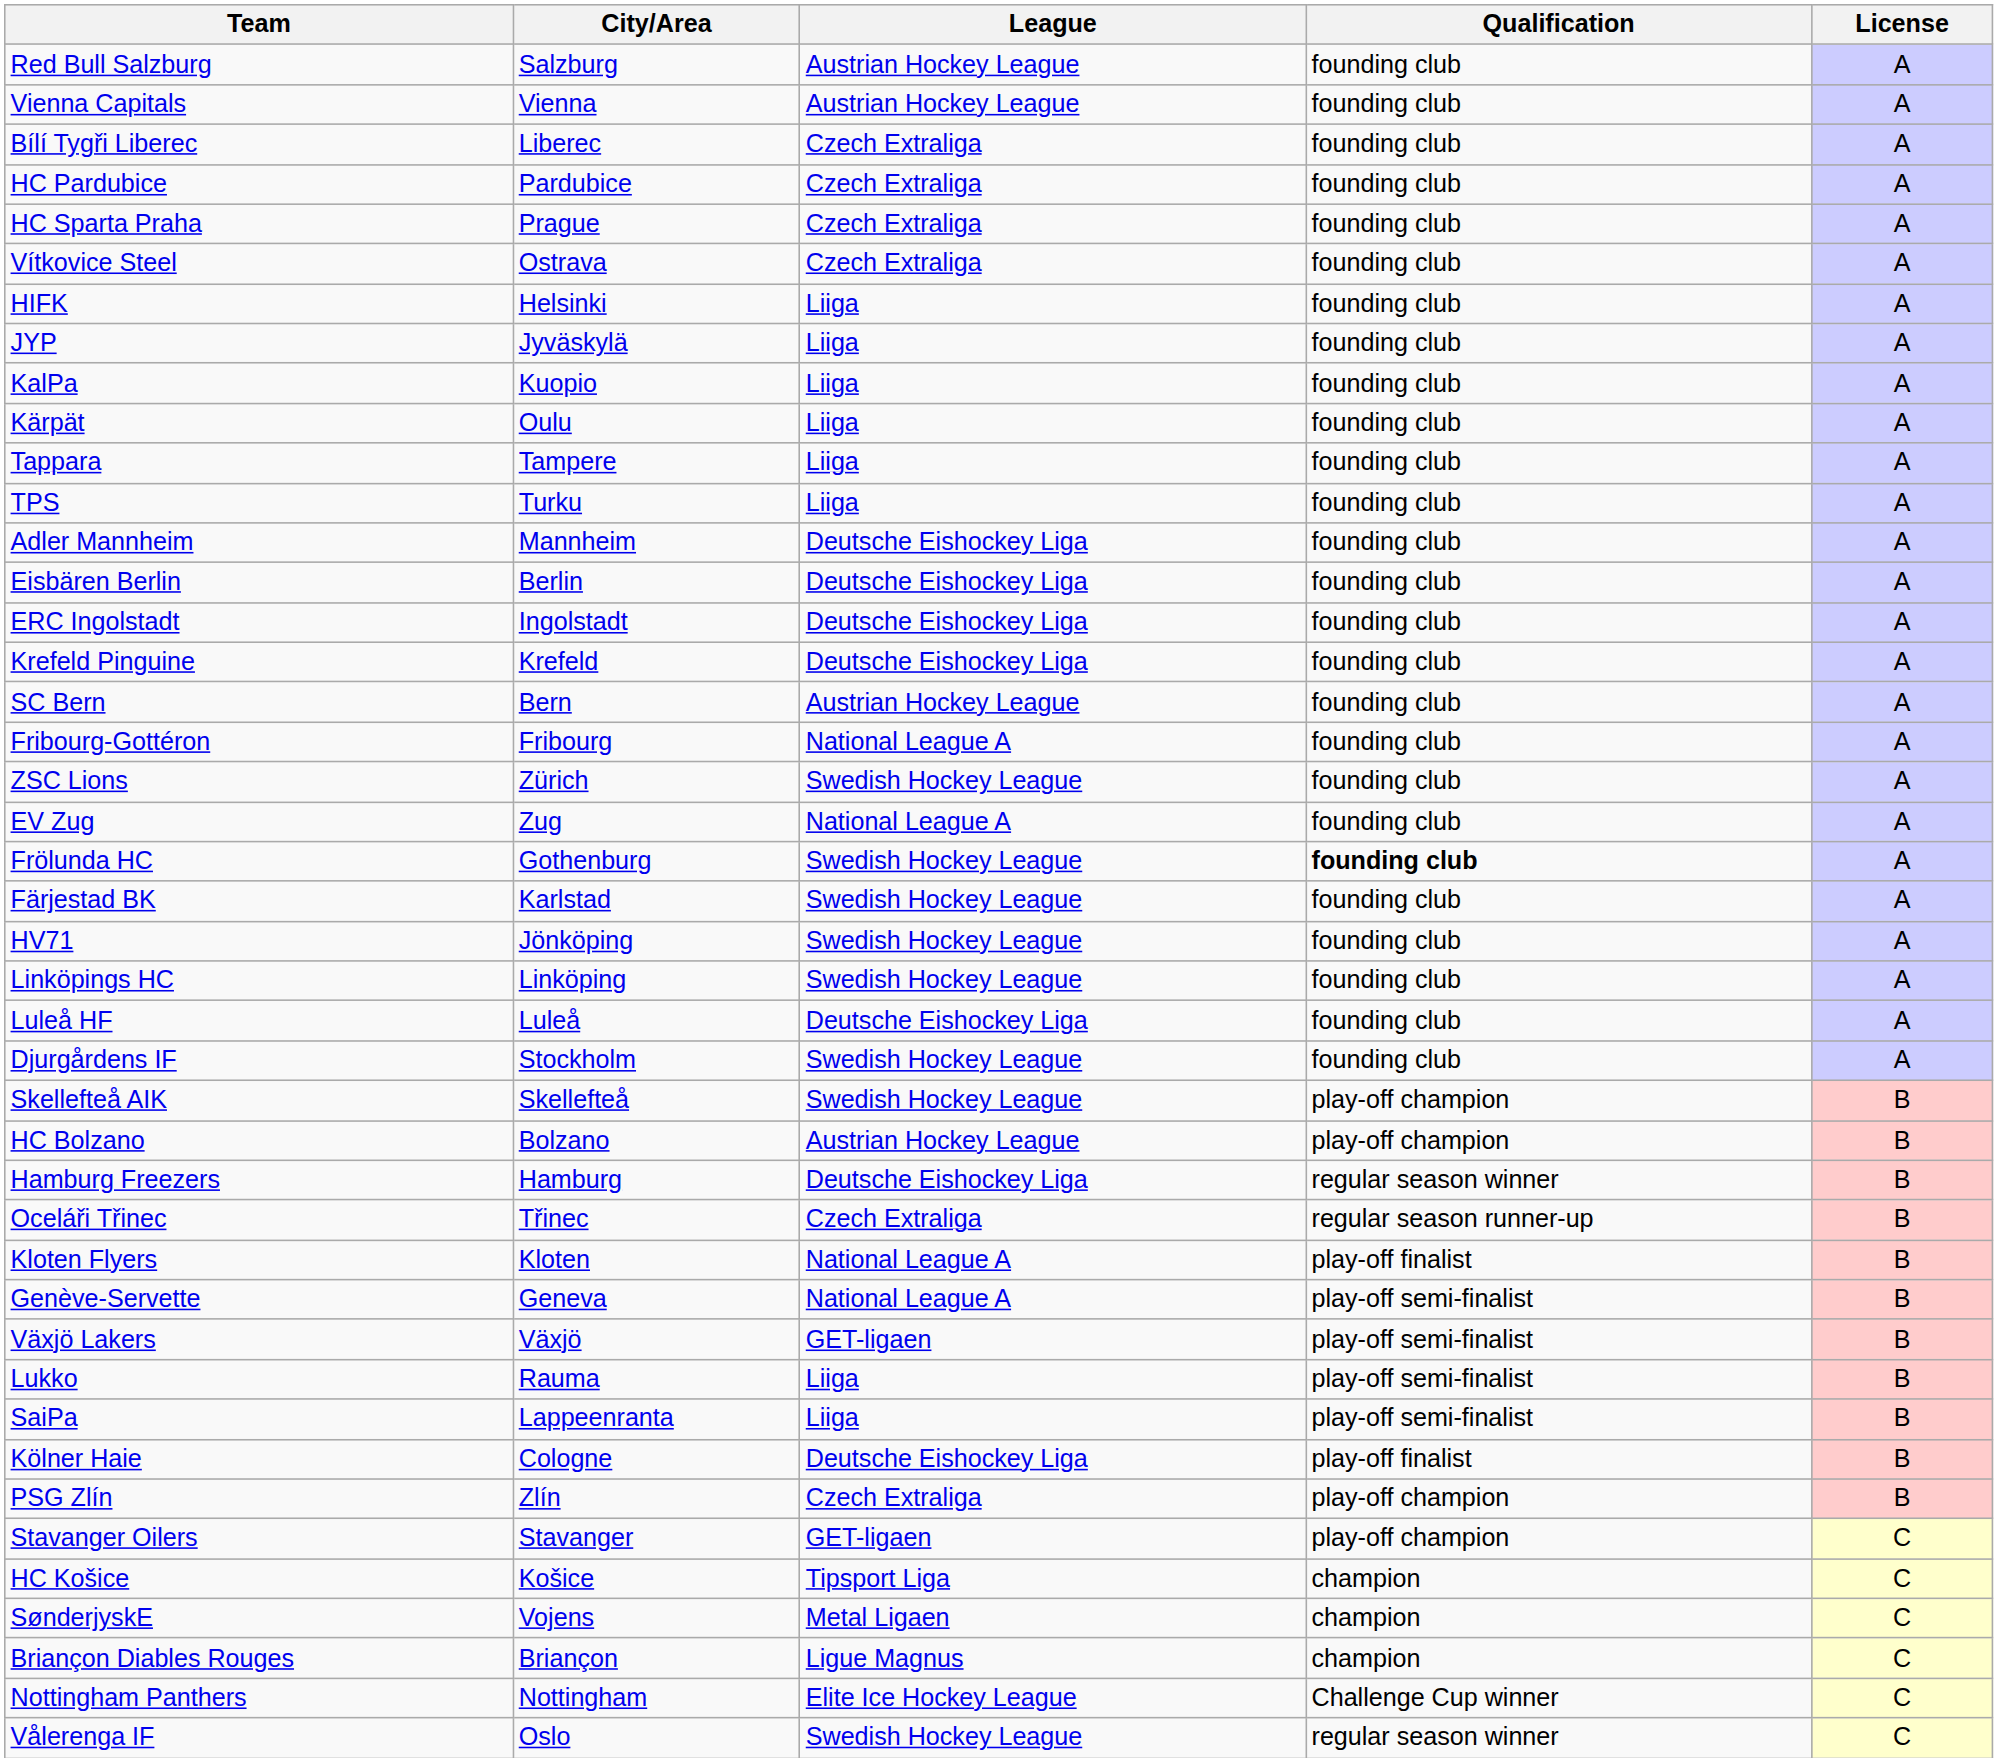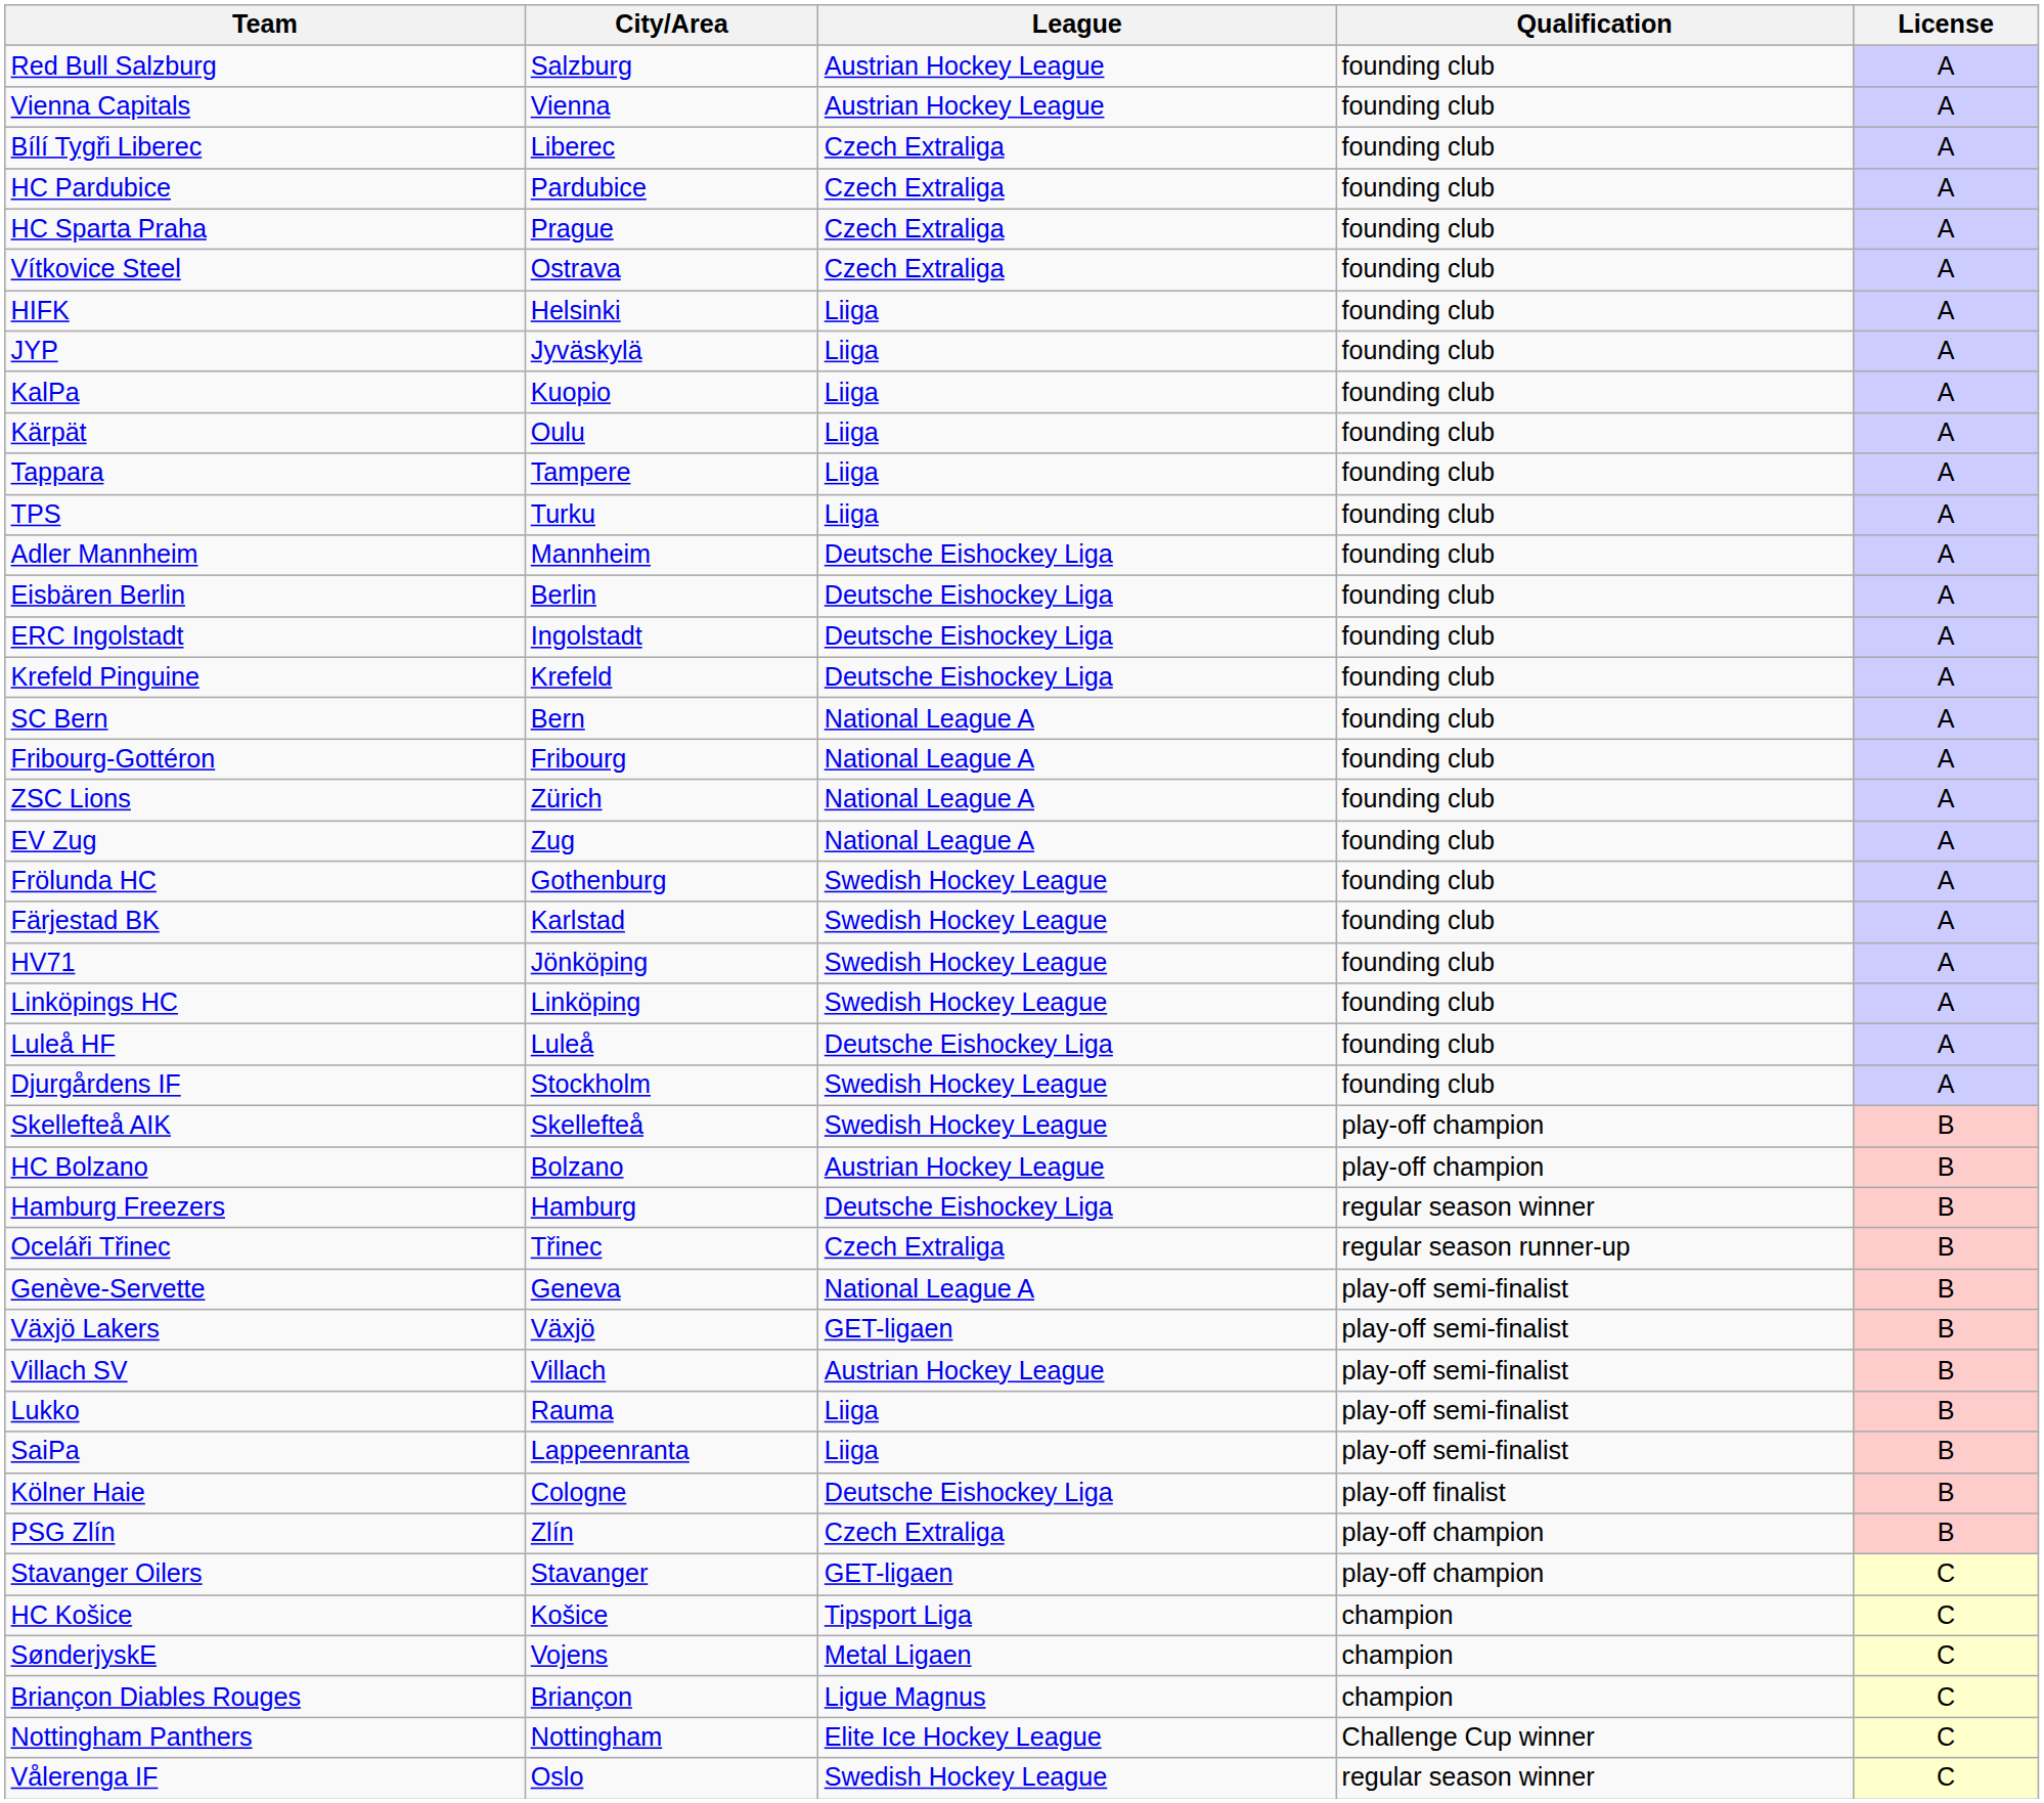 <table class="wikitable sortable" style="width:80%; text-align:left">
 <tr>
 <th>Team</th>
 <th>City/Area</th>
 <th>League</th>
 <th>Qualification</th>
 <th>License</th>
 </tr>
 <tr>
 <td> <a href='#'>Red Bull Salzburg</a></td>
 <td><a href='#'>Salzburg</a></td>
 <td><a href='#'>Austrian Hockey League</a></td>
 <td>founding club</td>
 <td style="background-color: #CCCCFF; text-align: center;">A</td>
 </tr>
 <tr>
 <td> <a href='#'>Vienna Capitals</a></td>
 <td><a href='#'>Vienna</a></td>
 <td><a href='#'>Austrian Hockey League</a></td>
 <td>founding club</td>
 <td style="background-color: #CCCCFF; text-align: center;">A</td>
 </tr>
 <tr>
 <td> <a href='#'>Bílí Tygři Liberec</a></td>
 <td><a href='#'>Liberec</a></td>
 <td><a href='#'>Czech Extraliga</a></td>
 <td>founding club</td>
 <td style="background-color: #CCCCFF; text-align: center;">A</td>
 </tr>
 <tr>
 <td> <a href='#'>HC Pardubice</a></td>
 <td><a href='#'>Pardubice</a></td>
 <td><a href='#'>Czech Extraliga</a></td>
 <td>founding club</td>
 <td style="background-color: #CCCCFF; text-align: center;">A</td>
 </tr>
 <tr>
 <td> <a href='#'>HC Sparta Praha</a></td>
 <td><a href='#'>Prague</a></td>
 <td><a href='#'>Czech Extraliga</a></td>
 <td>founding club</td>
 <td style="background-color: #CCCCFF; text-align: center;">A</td>
 </tr>
 <tr>
 <td> <a href='#'>Vítkovice Steel</a></td>
 <td><a href='#'>Ostrava</a></td>
 <td><a href='#'>Czech Extraliga</a></td>
 <td>founding club</td>
 <td style="background-color: #CCCCFF; text-align: center;">A</td>
 </tr>
 <tr>
 <td> <a href='#'>HIFK</a></td>
 <td><a href='#'>Helsinki</a></td>
 <td><a href='#'>Liiga</a></td>
 <td>founding club</td>
 <td style="background-color: #CCCCFF; text-align: center;">A</td>
 </tr>
 <tr>
 <td> <a href='#'>JYP</a></td>
 <td><a href='#'>Jyväskylä</a></td>
 <td><a href='#'>Liiga</a></td>
 <td>founding club</td>
 <td style="background-color: #CCCCFF; text-align: center;">A</td>
 </tr>
 <tr>
 <td> <a href='#'>KalPa</a></td>
 <td><a href='#'>Kuopio</a></td>
 <td><a href='#'>Liiga</a></td>
 <td>founding club</td>
 <td style="background-color: #CCCCFF; text-align: center;">A</td>
 </tr>
 <tr>
 <td> <a href='#'>Kärpät</a></td>
 <td><a href='#'>Oulu</a></td>
 <td><a href='#'>Liiga</a></td>
 <td>founding club</td>
 <td style="background-color: #CCCCFF; text-align: center;">A</td>
 </tr>
 <tr>
 <td> <a href='#'>Tappara</a></td>
 <td><a href='#'>Tampere</a></td>
 <td><a href='#'>Liiga</a></td>
 <td>founding club</td>
 <td style="background-color: #CCCCFF; text-align: center;">A</td>
 </tr>
 <tr>
 <td> <a href='#'>TPS</a></td>
 <td><a href='#'>Turku</a></td>
 <td><a href='#'>Liiga</a></td>
 <td>founding club</td>
 <td style="background-color: #CCCCFF; text-align: center;">A</td>
 </tr>
 <tr>
 <td> <a href='#'>Adler Mannheim</a></td>
 <td><a href='#'>Mannheim</a></td>
 <td><a href='#'>Deutsche Eishockey Liga</a></td>
 <td>founding club</td>
 <td style="background-color: #CCCCFF; text-align: center;">A</td>
 </tr>
 <tr>
 <td> <a href='#'>Eisbären Berlin</a></td>
 <td><a href='#'>Berlin</a></td>
 <td><a href='#'>Deutsche Eishockey Liga</a></td>
 <td>founding club</td>
 <td style="background-color: #CCCCFF; text-align: center;">A</td>
 </tr>
 <tr>
 <td> <a href='#'>ERC Ingolstadt</a></td>
 <td><a href='#'>Ingolstadt</a></td>
 <td><a href='#'>Deutsche Eishockey Liga</a></td>
 <td>founding club</td>
 <td style="background-color: #CCCCFF; text-align: center;">A</td>
 </tr>
 <tr>
 <td> <a href='#'>Krefeld Pinguine</a></td>
 <td><a href='#'>Krefeld</a></td>
 <td><a href='#'>Deutsche Eishockey Liga</a></td>
 <td>founding club</td>
 <td style="background-color: #CCCCFF; text-align: center;">A</td>
 </tr>
 <tr>
 <td> <a href='#'>SC Bern</a></td>
 <td><a href='#'>Bern</a></td>
-<td><a href='#'>Austrian Hockey League</a></td>
+<td><a href='#'>National League A</a></td>
 <td>founding club</td>
 <td style="background-color: #CCCCFF; text-align: center;">A</td>
 </tr>
 <tr>
 <td> <a href='#'>Fribourg-Gottéron</a></td>
 <td><a href='#'>Fribourg</a></td>
 <td><a href='#'>National League A</a></td>
 <td>founding club</td>
 <td style="background-color: #CCCCFF; text-align: center;">A</td>
 </tr>
 <tr>
 <td> <a href='#'>ZSC Lions</a></td>
 <td><a href='#'>Zürich</a></td>
-<td><a href='#'>Swedish Hockey League</a></td>
+<td><a href='#'>National League A</a></td>
 <td>founding club</td>
 <td style="background-color: #CCCCFF; text-align: center;">A</td>
 </tr>
 <tr>
 <td> <a href='#'>EV Zug</a></td>
 <td><a href='#'>Zug</a></td>
 <td><a href='#'>National League A</a></td>
 <td>founding club</td>
 <td style="background-color: #CCCCFF; text-align: center;">A</td>
 </tr>
 <tr>
 <td> <a href='#'>Frölunda HC</a></td>
 <td><a href='#'>Gothenburg</a></td>
 <td><a href='#'>Swedish Hockey League</a></td>
-<td><strong>founding club</strong></td>
+<td>founding club</td>
 <td style="background-color: #CCCCFF; text-align: center;">A</td>
 </tr>
 <tr>
 <td> <a href='#'>Färjestad BK</a></td>
 <td><a href='#'>Karlstad</a></td>
 <td><a href='#'>Swedish Hockey League</a></td>
 <td>founding club</td>
 <td style="background-color: #CCCCFF; text-align: center;">A</td>
 </tr>
 <tr>
 <td> <a href='#'>HV71</a></td>
 <td><a href='#'>Jönköping</a></td>
 <td><a href='#'>Swedish Hockey League</a></td>
 <td>founding club</td>
 <td style="background-color: #CCCCFF; text-align: center;">A</td>
 </tr>
 <tr>
 <td> <a href='#'>Linköpings HC</a></td>
 <td><a href='#'>Linköping</a></td>
 <td><a href='#'>Swedish Hockey League</a></td>
 <td>founding club</td>
 <td style="background-color: #CCCCFF; text-align: center;">A</td>
 </tr>
 <tr>
 <td> <a href='#'>Luleå HF</a></td>
 <td><a href='#'>Luleå</a></td>
 <td><a href='#'>Deutsche Eishockey Liga</a></td>
 <td>founding club</td>
 <td style="background-color: #CCCCFF; text-align: center;">A</td>
 </tr>
 <tr>
 <td> <a href='#'>Djurgårdens IF</a></td>
 <td><a href='#'>Stockholm</a></td>
 <td><a href='#'>Swedish Hockey League</a></td>
 <td>founding club</td>
 <td style="background-color: #CCCCFF; text-align: center;">A</td>
 </tr>
 <tr>
 <td> <a href='#'>Skellefteå AIK</a></td>
 <td><a href='#'>Skellefteå</a></td>
 <td><a href='#'>Swedish Hockey League</a></td>
 <td>play-off champion</td>
 <td style="background-color: #FFCCCC; text-align: center;">B</td>
 </tr>
 <tr>
 <td> <a href='#'>HC Bolzano</a></td>
 <td><a href='#'>Bolzano</a></td>
 <td><a href='#'>Austrian Hockey League</a></td>
 <td>play-off champion</td>
 <td style="background-color: #FFCCCC; text-align: center;">B</td>
 </tr>
 <tr>
 <td> <a href='#'>Hamburg Freezers</a></td>
 <td><a href='#'>Hamburg</a></td>
 <td><a href='#'>Deutsche Eishockey Liga</a></td>
 <td>regular season winner</td>
 <td style="background-color: #FFCCCC; text-align: center;">B</td>
 </tr>
 <tr>
 <td> <a href='#'>Oceláři Třinec</a></td>
 <td><a href='#'>Třinec</a></td>
 <td><a href='#'>Czech Extraliga</a></td>
 <td>regular season runner-up</td>
 <td style="background-color: #FFCCCC; text-align: center;">B</td>
 </tr>
 <tr>
-<td> <a href='#'>Kloten Flyers</a></td>
-<td><a href='#'>Kloten</a></td>
-<td><a href='#'>National League A</a></td>
-<td>play-off finalist</td>
-<td style="background-color: #FFCCCC; text-align: center;">B</td>
-</tr>
-<tr>
 <td> <a href='#'>Genève-Servette</a></td>
 <td><a href='#'>Geneva</a></td>
 <td><a href='#'>National League A</a></td>
 <td>play-off semi-finalist</td>
 <td style="background-color: #FFCCCC; text-align: center;">B</td>
 </tr>
 <tr>
 <td> <a href='#'>Växjö Lakers</a></td>
 <td><a href='#'>Växjö</a></td>
 <td><a href='#'>GET-ligaen</a></td>
+<td>play-off semi-finalist</td>
+<td style="background-color: #FFCCCC; text-align: center;">B</td>
+</tr>
+<tr>
+<td> <a href='#'>Villach SV</a></td>
+<td><a href='#'>Villach</a></td>
+<td><a href='#'>Austrian Hockey League</a></td>
 <td>play-off semi-finalist</td>
 <td style="background-color: #FFCCCC; text-align: center;">B</td>
 </tr>
 <tr>
 <td> <a href='#'>Lukko</a></td>
 <td><a href='#'>Rauma</a></td>
 <td><a href='#'>Liiga</a></td>
 <td>play-off semi-finalist</td>
 <td style="background-color: #FFCCCC; text-align: center;">B</td>
 </tr>
 <tr>
 <td> <a href='#'>SaiPa</a></td>
 <td><a href='#'>Lappeenranta</a></td>
 <td><a href='#'>Liiga</a></td>
 <td>play-off semi-finalist</td>
 <td style="background-color: #FFCCCC; text-align: center;">B</td>
 </tr>
 <tr>
 <td> <a href='#'>Kölner Haie</a></td>
 <td><a href='#'>Cologne</a></td>
 <td><a href='#'>Deutsche Eishockey Liga</a></td>
 <td>play-off finalist</td>
 <td style="background-color: #FFCCCC; text-align: center;">B</td>
 </tr>
 <tr>
 <td> <a href='#'>PSG Zlín</a></td>
 <td><a href='#'>Zlín</a></td>
 <td><a href='#'>Czech Extraliga</a></td>
 <td>play-off champion</td>
 <td style="background-color: #FFCCCC; text-align: center;">B</td>
 </tr>
 <tr>
 <td> <a href='#'>Stavanger Oilers</a></td>
 <td><a href='#'>Stavanger</a></td>
 <td><a href='#'>GET-ligaen</a></td>
 <td>play-off champion</td>
 <td style="background-color: #FFFFCC; text-align: center;">C</td>
 </tr>
 <tr>
 <td> <a href='#'>HC Košice</a></td>
 <td><a href='#'>Košice</a></td>
 <td><a href='#'>Tipsport Liga</a></td>
 <td>champion</td>
 <td style="background-color: #FFFFCC; text-align: center;">C</td>
 </tr>
 <tr>
 <td> <a href='#'>SønderjyskE</a></td>
 <td><a href='#'>Vojens</a></td>
 <td><a href='#'>Metal Ligaen</a></td>
 <td>champion</td>
 <td style="background-color: #FFFFCC; text-align: center;">C</td>
 </tr>
 <tr>
 <td> <a href='#'>Briançon Diables Rouges</a></td>
 <td><a href='#'>Briançon</a></td>
 <td><a href='#'>Ligue Magnus</a></td>
 <td>champion</td>
 <td style="background-color: #FFFFCC; text-align: center;">C</td>
 </tr>
 <tr>
 <td> <a href='#'>Nottingham Panthers</a></td>
 <td><a href='#'>Nottingham</a></td>
 <td><a href='#'>Elite Ice Hockey League</a></td>
 <td>Challenge Cup winner</td>
 <td style="background-color: #FFFFCC; text-align: center;">C</td>
 </tr>
 <tr>
 <td> <a href='#'>Vålerenga IF</a></td>
 <td><a href='#'>Oslo</a></td>
 <td><a href='#'>Swedish Hockey League</a></td>
 <td>regular season winner</td>
 <td style="background-color: #FFFFCC; text-align: center;">C</td>
 </tr>
 </table>
